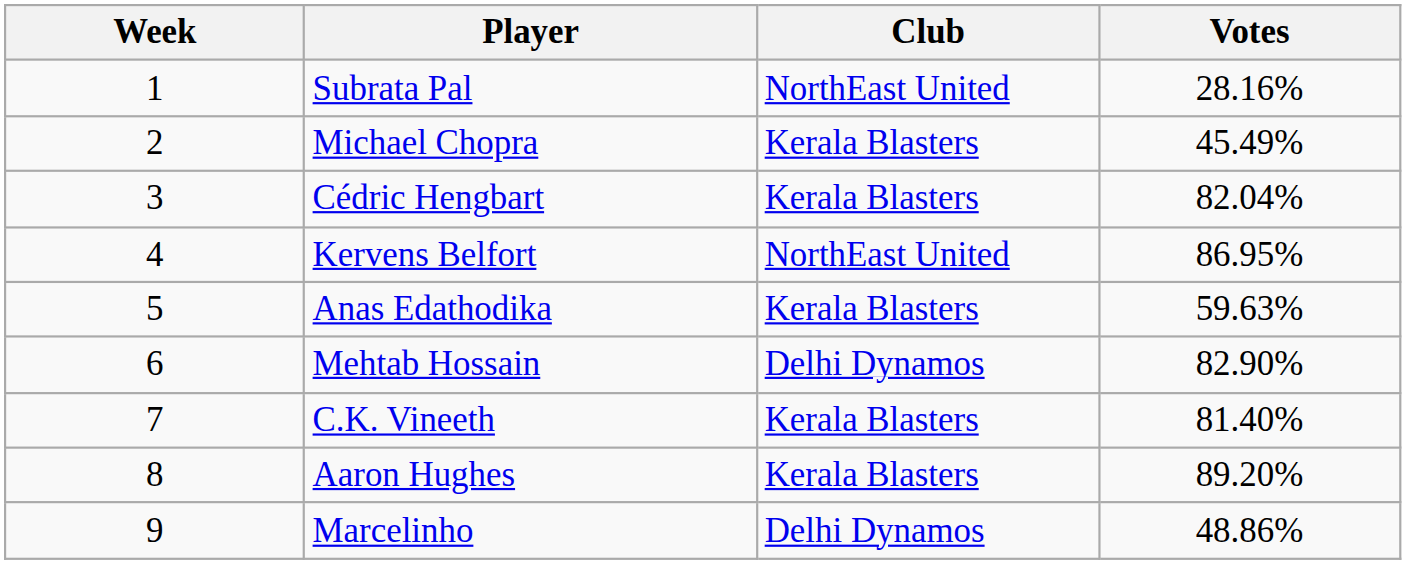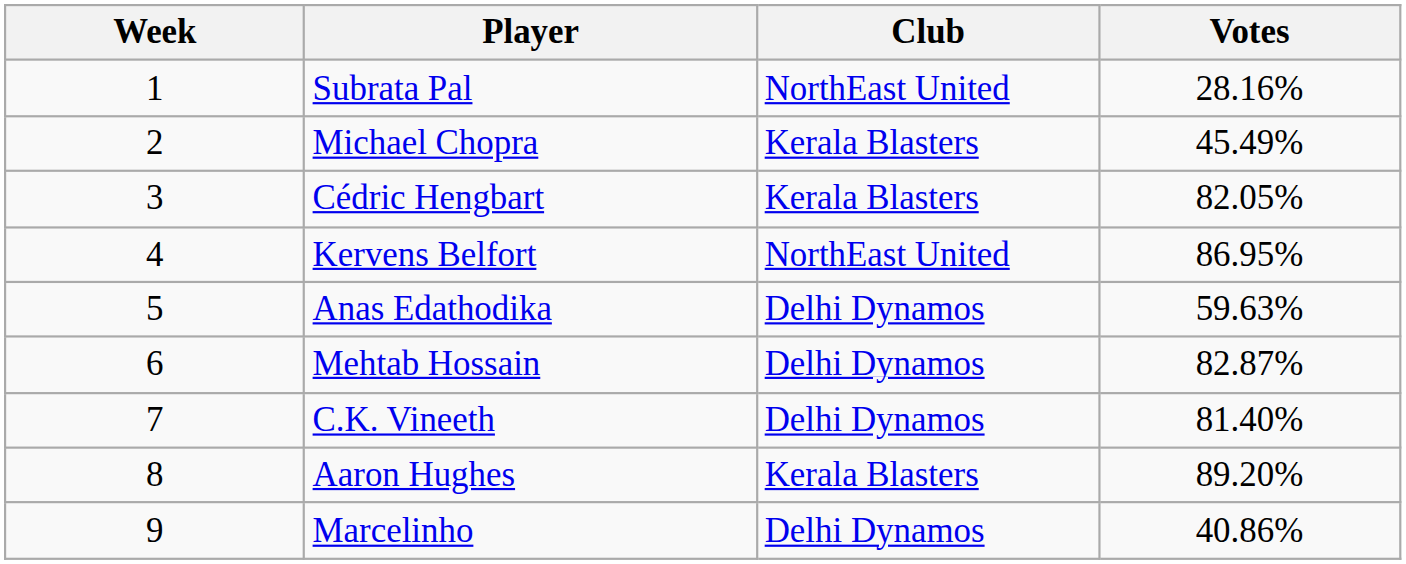 <table class="wikitable" style="text-align:center">
 <tr>
 <th style="width:130px;">Week</th>
 <th style="width:200px;">Player</th>
 <th style="width:150px;">Club</th>
 <th style="width:130px;">Votes</th>
 </tr>
 <tr>
 <td>1</td>
 <td align=left> <a href='#'>Subrata Pal</a></td>
 <td align=left><a href='#'>NorthEast United</a></td>
 <td>28.16%</td>
 </tr>
 <tr>
 <td>2</td>
 <td align=left> <a href='#'>Michael Chopra</a></td>
 <td align=left><a href='#'>Kerala Blasters</a></td>
 <td>45.49%</td>
 </tr>
 <tr>
 <td>3</td>
 <td align=left> <a href='#'>Cédric Hengbart</a></td>
 <td align=left><a href='#'>Kerala Blasters</a></td>
-<td>82.04%</td>
+<td>82.05%</td>
 </tr>
 <tr>
 <td>4</td>
 <td align=left> <a href='#'>Kervens Belfort</a></td>
 <td align=left><a href='#'>NorthEast United</a></td>
 <td>86.95%</td>
 </tr>
 <tr>
 <td>5</td>
 <td align=left> <a href='#'>Anas Edathodika</a></td>
-<td align=left><a href='#'>Kerala Blasters</a></td>
+<td align=left><a href='#'>Delhi Dynamos</a></td>
 <td>59.63%</td>
 </tr>
 <tr>
 <td>6</td>
 <td align=left> <a href='#'>Mehtab Hossain</a></td>
 <td align=left><a href='#'>Delhi Dynamos</a></td>
-<td>82.90%</td>
+<td>82.87%</td>
 </tr>
 <tr>
 <td>7</td>
 <td align=left> <a href='#'>C.K. Vineeth</a></td>
-<td align=left><a href='#'>Kerala Blasters</a></td>
+<td align=left><a href='#'>Delhi Dynamos</a></td>
 <td>81.40%</td>
 </tr>
 <tr>
 <td>8</td>
 <td align=left> <a href='#'>Aaron Hughes</a></td>
 <td align=left><a href='#'>Kerala Blasters</a></td>
 <td>89.20%</td>
 </tr>
 <tr>
 <td>9</td>
 <td align=left> <a href='#'>Marcelinho</a></td>
 <td align=left><a href='#'>Delhi Dynamos</a></td>
-<td>48.86%</td>
+<td>40.86%</td>
 </tr>
 </table>
